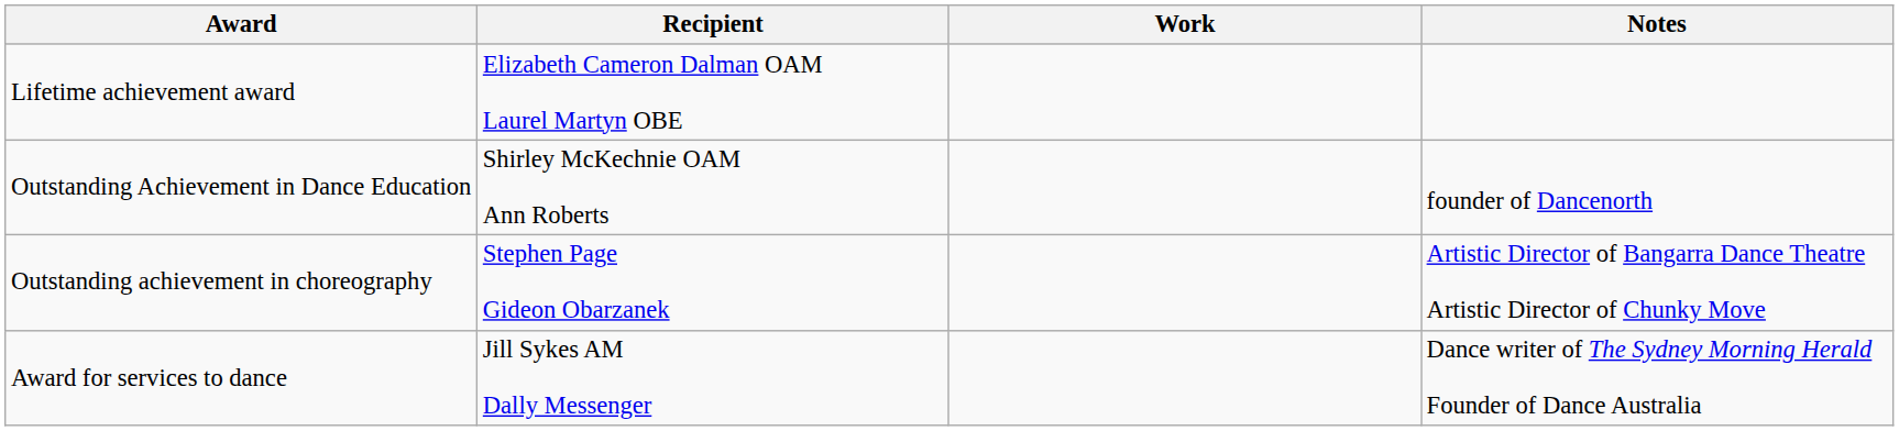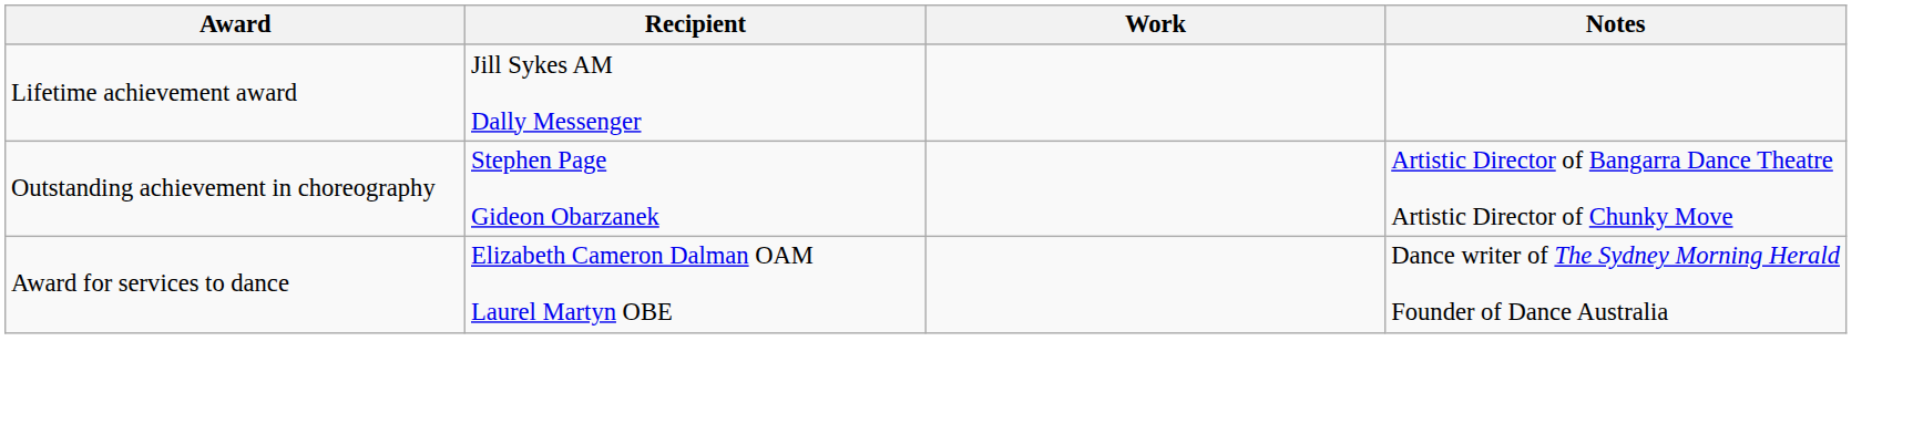 <table class="wikitable">
 <tr>
 <th width="25%">Award</th>
 <th width="25%">Recipient</th>
 <th width="25%">Work</th>
 <th width="25%">Notes</th>
 </tr>
 <tr>
 <td>Lifetime achievement award</td>
-<td><a href='#'>Elizabeth Cameron Dalman</a> OAM<br><br><a href='#'>Laurel Martyn</a> OBE</td>
+<td>Jill Sykes AM <br><br><a href='#'>Dally Messenger</a></td>
 <td></td>
 <td></td>
-</tr>
-<tr>
-<td>Outstanding Achievement in Dance Education</td>
-<td>Shirley McKechnie OAM <br><br>Ann Roberts</td>
-<td></td>
-<td><br>founder of <a href='#'>Dancenorth</a></td>
 </tr>
 <tr>
 <td>Outstanding achievement in choreography</td>
 <td><a href='#'>Stephen Page</a><br><br><a href='#'>Gideon Obarzanek</a></td>
 <td></td>
 <td><a href='#'>Artistic Director</a> of <a href='#'>Bangarra Dance Theatre</a><br><br>Artistic Director of <a href='#'>Chunky Move</a></td>
 </tr>
 <tr>
 <td>Award for services to dance</td>
-<td>Jill Sykes AM <br><br><a href='#'>Dally Messenger</a></td>
+<td><a href='#'>Elizabeth Cameron Dalman</a> OAM<br><br><a href='#'>Laurel Martyn</a> OBE</td>
 <td></td>
 <td>Dance writer of <em><a href='#'>The Sydney Morning Herald</a></em><br><br>Founder of Dance Australia</td>
 </tr>
 </table>
